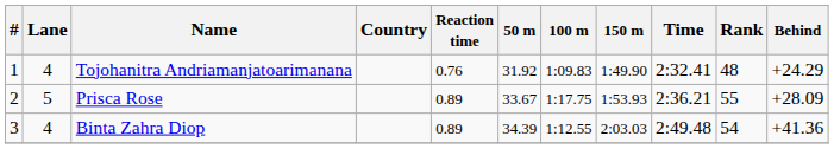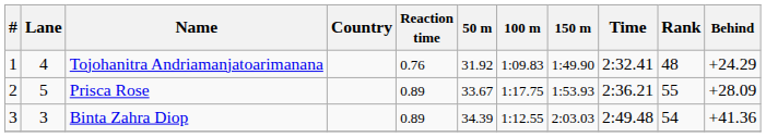 <table class="wikitable">
 <tr>
 <th>#</th>
 <th>Lane</th>
 <th>Name</th>
 <th>Country</th>
 <th><small>Reaction<br>time</small></th>
 <th><small>50 m</small></th>
 <th><small>100 m</small></th>
 <th><small>150 m</small></th>
 <th>Time</th>
 <th>Rank</th>
 <th><small>Behind</small></th>
 </tr>
 <tr>
 <td>1</td>
 <td align="center">4</td>
 <td><a href='#'>Tojohanitra Andriamanjatoarimanana</a></td>
 <td></td>
 <td><small>0.76</small></td>
 <td><small>31.92</small></td>
 <td><small>1:09.83</small></td>
 <td><small>1:49.90</small></td>
 <td>2:32.41</td>
 <td>48</td>
 <td>+24.29</td>
 </tr>
 <tr>
 <td>2</td>
 <td align="center">5</td>
 <td><a href='#'>Prisca Rose</a></td>
 <td></td>
 <td><small>0.89</small></td>
 <td><small>33.67</small></td>
 <td><small>1:17.75</small></td>
 <td><small>1:53.93</small></td>
 <td>2:36.21</td>
 <td>55</td>
 <td>+28.09</td>
 </tr>
 <tr>
 <td>3</td>
-<td align="center">4</td>
+<td align="center">3</td>
 <td><a href='#'>Binta Zahra Diop</a></td>
 <td></td>
 <td><small>0.89</small></td>
 <td><small>34.39</small></td>
 <td><small>1:12.55</small></td>
 <td><small>2:03.03</small></td>
 <td>2:49.48</td>
 <td>54</td>
 <td>+41.36</td>
 </tr>
 <tr>
 </tr>
 </table>
